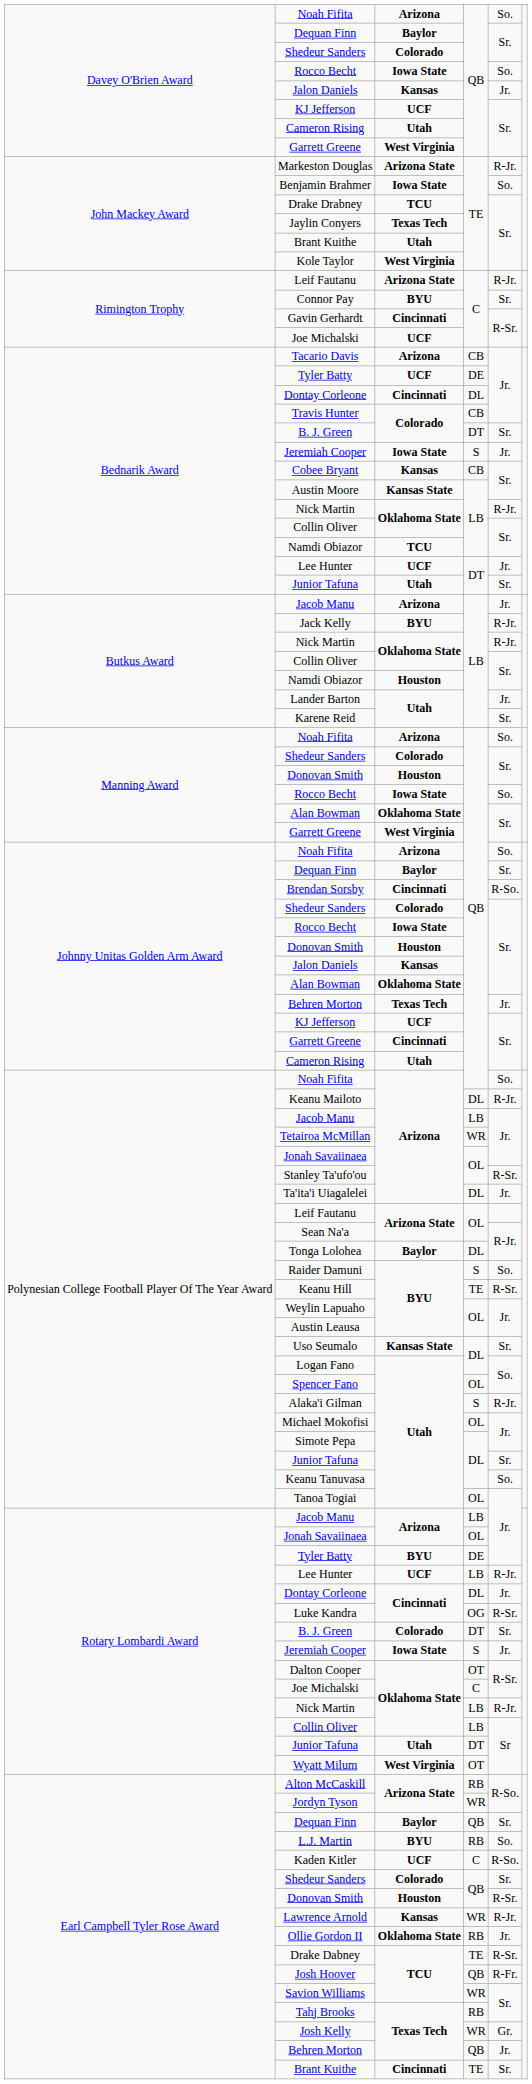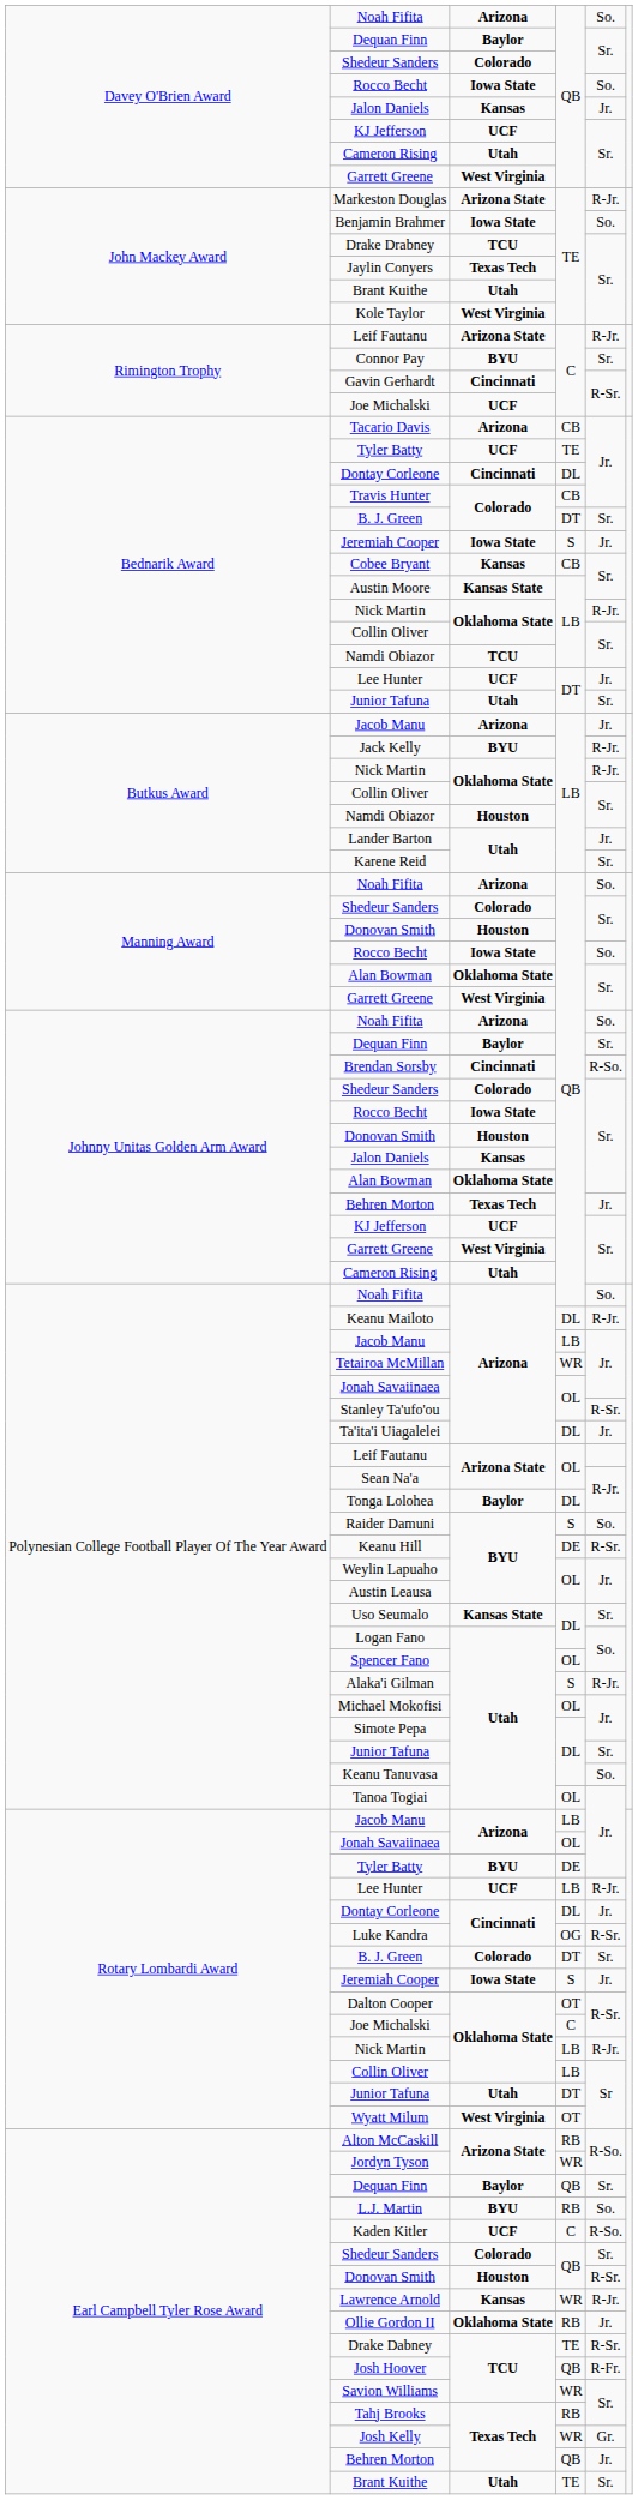 <table class="wikitable" style="text-align:center;">
 <tr>
 <td rowspan=8><a href='#'>Davey O'Brien Award</a></td>
 <td><a href='#'>Noah Fifita</a></td>
 <td><strong>Arizona</strong></td>
 <td rowspan=8>QB</td>
 <td>So.</td>
 <td rowspan=8></td>
 </tr>
 <tr>
 <td><a href='#'>Dequan Finn</a></td>
 <td><strong>Baylor</strong></td>
 <td rowspan=2>Sr.</td>
 </tr>
 <tr>
 <td><a href='#'>Shedeur Sanders</a></td>
 <td><strong>Colorado</strong></td>
 </tr>
 <tr>
 <td><a href='#'>Rocco Becht</a></td>
 <td><strong>Iowa State</strong></td>
 <td>So.</td>
 </tr>
 <tr>
 <td><a href='#'>Jalon Daniels</a></td>
 <td><strong>Kansas</strong></td>
 <td>Jr.</td>
 </tr>
 <tr>
 <td><a href='#'>KJ Jefferson</a></td>
 <td><strong>UCF</strong></td>
 <td rowspan=3>Sr.</td>
 </tr>
 <tr>
 <td><a href='#'>Cameron Rising</a></td>
 <td><strong>Utah</strong></td>
 </tr>
 <tr>
 <td><a href='#'>Garrett Greene</a></td>
 <td><strong>West Virginia</strong></td>
 </tr>
 <tr>
 <td rowspan=6><a href='#'>John Mackey Award</a></td>
 <td>Markeston Douglas</td>
 <td><strong>Arizona State</strong></td>
 <td rowspan=6>TE</td>
 <td>R-Jr.</td>
 <td rowspan=6></td>
 </tr>
 <tr>
 <td>Benjamin Brahmer</td>
 <td><strong>Iowa State</strong></td>
 <td>So.</td>
 </tr>
 <tr>
 <td>Drake Drabney</td>
 <td><strong>TCU</strong></td>
 <td rowspan=4>Sr.</td>
 </tr>
 <tr>
 <td>Jaylin Conyers</td>
 <td><strong>Texas Tech</strong></td>
 </tr>
 <tr>
 <td>Brant Kuithe</td>
 <td><strong>Utah</strong></td>
 </tr>
 <tr>
 <td>Kole Taylor</td>
 <td><strong>West Virginia</strong></td>
 </tr>
 <tr>
 <td rowspan=4><a href='#'>Rimington Trophy</a></td>
 <td>Leif Fautanu</td>
 <td><strong>Arizona State</strong></td>
 <td rowspan=4>C</td>
 <td>R-Jr.</td>
 <td rowspan=4></td>
 </tr>
 <tr>
 <td>Connor Pay</td>
 <td><strong>BYU</strong></td>
 <td>Sr.</td>
 </tr>
 <tr>
 <td>Gavin Gerhardt</td>
 <td><strong>Cincinnati</strong></td>
 <td rowspan=2>R-Sr.</td>
 </tr>
 <tr>
 <td>Joe Michalski</td>
 <td><strong>UCF</strong></td>
 </tr>
 <tr>
 <td rowspan=13><a href='#'>Bednarik Award</a></td>
 <td><a href='#'>Tacario Davis</a></td>
 <td><strong>Arizona</strong></td>
 <td>CB</td>
 <td rowspan=4>Jr.</td>
 <td rowspan=13><br></td>
 </tr>
 <tr>
 <td><a href='#'>Tyler Batty</a></td>
 <td><strong>UCF</strong></td>
-<td>DE</td>
+<td>TE</td>
 </tr>
 <tr>
 <td><a href='#'>Dontay Corleone</a></td>
 <td><strong>Cincinnati</strong></td>
 <td>DL</td>
 </tr>
 <tr>
 <td><a href='#'>Travis Hunter</a></td>
 <td rowspan=2><strong>Colorado</strong></td>
 <td>CB</td>
 </tr>
 <tr>
 <td><a href='#'>B. J. Green</a></td>
 <td>DT</td>
 <td>Sr.</td>
 </tr>
 <tr>
 <td><a href='#'>Jeremiah Cooper</a></td>
 <td><strong>Iowa State</strong></td>
 <td>S</td>
 <td>Jr.</td>
 </tr>
 <tr>
 <td><a href='#'>Cobee Bryant</a></td>
 <td><strong>Kansas</strong></td>
 <td>CB</td>
 <td rowspan=2>Sr.</td>
 </tr>
 <tr>
 <td>Austin Moore</td>
 <td><strong>Kansas State</strong></td>
 <td rowspan=4>LB</td>
 </tr>
 <tr>
 <td>Nick Martin</td>
 <td rowspan=2><strong>Oklahoma State</strong></td>
 <td>R-Jr.</td>
 </tr>
 <tr>
 <td>Collin Oliver</td>
 <td rowspan=2>Sr.</td>
 </tr>
 <tr>
 <td>Namdi Obiazor</td>
 <td><strong>TCU</strong></td>
 </tr>
 <tr>
 <td>Lee Hunter</td>
 <td><strong>UCF</strong></td>
 <td rowspan=2>DT</td>
 <td>Jr.</td>
 </tr>
 <tr>
 <td><a href='#'>Junior Tafuna</a></td>
 <td><strong>Utah</strong></td>
 <td>Sr.</td>
 </tr>
 <tr>
 <td rowspan=7><a href='#'>Butkus Award</a></td>
 <td><a href='#'>Jacob Manu</a></td>
 <td><strong>Arizona</strong></td>
 <td rowspan=7>LB</td>
 <td>Jr.</td>
 <td rowspan=7><br></td>
 </tr>
 <tr>
 <td>Jack Kelly</td>
 <td><strong>BYU</strong></td>
 <td>R-Jr.</td>
 </tr>
 <tr>
 <td>Nick Martin</td>
 <td rowspan=2><strong>Oklahoma State</strong></td>
 <td>R-Jr.</td>
 </tr>
 <tr>
 <td>Collin Oliver</td>
 <td rowspan=2>Sr.</td>
 </tr>
 <tr>
 <td>Namdi Obiazor</td>
 <td><strong>Houston</strong></td>
 </tr>
 <tr>
 <td>Lander Barton</td>
 <td rowspan=2><strong>Utah</strong></td>
 <td>Jr.</td>
 </tr>
 <tr>
 <td>Karene Reid</td>
 <td>Sr.</td>
 </tr>
 <tr>
 <td rowspan=6><a href='#'>Manning Award</a></td>
 <td><a href='#'>Noah Fifita</a></td>
 <td><strong>Arizona</strong></td>
 <td rowspan=19>QB</td>
 <td>So.</td>
 <td rowspan=6></td>
 </tr>
 <tr>
 <td><a href='#'>Shedeur Sanders</a></td>
 <td><strong>Colorado</strong></td>
 <td rowspan=2>Sr.</td>
 </tr>
 <tr>
 <td><a href='#'>Donovan Smith</a></td>
 <td><strong>Houston</strong></td>
 </tr>
 <tr>
 <td><a href='#'>Rocco Becht</a></td>
 <td><strong>Iowa State</strong></td>
 <td>So.</td>
 </tr>
 <tr>
 <td><a href='#'>Alan Bowman</a></td>
 <td><strong>Oklahoma State</strong></td>
 <td rowspan=2>Sr.</td>
 </tr>
 <tr>
 <td><a href='#'>Garrett Greene</a></td>
 <td><strong>West Virginia</strong></td>
 </tr>
 <tr>
 <td rowspan=12><a href='#'>Johnny Unitas Golden Arm Award</a></td>
 <td><a href='#'>Noah Fifita</a></td>
 <td><strong>Arizona</strong></td>
 <td>So.</td>
 <td rowspan=12></td>
 </tr>
 <tr>
 <td><a href='#'>Dequan Finn</a></td>
 <td><strong>Baylor</strong></td>
 <td>Sr.</td>
 </tr>
 <tr>
 <td><a href='#'>Brendan Sorsby</a></td>
 <td><strong>Cincinnati</strong></td>
 <td>R-So.</td>
 </tr>
 <tr>
 <td><a href='#'>Shedeur Sanders</a></td>
 <td><strong>Colorado</strong></td>
 <td rowspan=5>Sr.</td>
 </tr>
 <tr>
 <td><a href='#'>Rocco Becht</a></td>
 <td><strong>Iowa State</strong></td>
 </tr>
 <tr>
 <td><a href='#'>Donovan Smith</a></td>
 <td><strong>Houston</strong></td>
 </tr>
 <tr>
 <td><a href='#'>Jalon Daniels</a></td>
 <td><strong>Kansas</strong></td>
 </tr>
 <tr>
 <td><a href='#'>Alan Bowman</a></td>
 <td><strong>Oklahoma State</strong></td>
 </tr>
 <tr>
 <td><a href='#'>Behren Morton</a></td>
 <td><strong>Texas Tech</strong></td>
 <td>Jr.</td>
 </tr>
 <tr>
 <td><a href='#'>KJ Jefferson</a></td>
 <td><strong>UCF</strong></td>
 <td rowspan=3>Sr.</td>
 </tr>
 <tr>
 <td><a href='#'>Garrett Greene</a></td>
-<td><strong>Cincinnati</strong></td>
+<td><strong>West Virginia</strong></td>
 </tr>
 <tr>
 <td><a href='#'>Cameron Rising</a></td>
 <td><strong>Utah</strong></td>
 </tr>
 <tr>
 <td rowspan=23>Polynesian College Football Player Of The Year Award</td>
 <td><a href='#'>Noah Fifita</a></td>
 <td rowspan=7><strong>Arizona</strong></td>
 <td>So.</td>
 <td rowspan=23></td>
 </tr>
 <tr>
 <td>Keanu Mailoto</td>
 <td>DL</td>
 <td>R-Jr.</td>
 </tr>
 <tr>
 <td><a href='#'>Jacob Manu</a></td>
 <td>LB</td>
 <td rowspan=3>Jr.</td>
 </tr>
 <tr>
 <td><a href='#'>Tetairoa McMillan</a></td>
 <td>WR</td>
 </tr>
 <tr>
 <td><a href='#'>Jonah Savaiinaea</a></td>
 <td rowspan=2>OL</td>
 </tr>
 <tr>
 <td>Stanley Ta'ufo'ou</td>
 <td>R-Sr.</td>
 </tr>
 <tr>
 <td>Ta'ita'i Uiagalelei</td>
 <td>DL</td>
 <td>Jr.</td>
 </tr>
 <tr>
 <td>Leif Fautanu</td>
 <td rowspan=2><strong>Arizona State</strong></td>
 <td rowspan=2>OL</td>
 </tr>
 <tr>
 <td>Sean Na'a</td>
 <td rowspan=2>R-Jr.</td>
 </tr>
 <tr>
 <td>Tonga Lolohea</td>
 <td><strong>Baylor</strong></td>
 <td>DL</td>
 </tr>
 <tr>
 <td>Raider Damuni</td>
 <td rowspan=4><strong>BYU</strong></td>
 <td>S</td>
 <td>So.</td>
 </tr>
 <tr>
 <td>Keanu Hill</td>
-<td>TE</td>
+<td>DE</td>
 <td>R-Sr.</td>
 </tr>
 <tr>
 <td>Weylin Lapuaho</td>
 <td rowspan=2>OL</td>
 <td rowspan=2>Jr.</td>
 </tr>
 <tr>
 <td>Austin Leausa</td>
 </tr>
 <tr>
 <td>Uso Seumalo</td>
 <td><strong>Kansas State</strong></td>
 <td rowspan=2>DL</td>
 <td>Sr.</td>
 </tr>
 <tr>
 <td>Logan Fano</td>
 <td rowspan=8><strong>Utah</strong></td>
 <td rowspan=2>So.</td>
 </tr>
 <tr>
 <td><a href='#'>Spencer Fano</a></td>
 <td>OL</td>
 </tr>
 <tr>
 <td>Alaka'i Gilman</td>
 <td>S</td>
 <td>R-Jr.</td>
 </tr>
 <tr>
 <td>Michael Mokofisi</td>
 <td>OL</td>
 <td rowspan=2>Jr.</td>
 </tr>
 <tr>
 <td>Simote Pepa</td>
 <td rowspan=3>DL</td>
 </tr>
 <tr>
 <td><a href='#'>Junior Tafuna</a></td>
 <td>Sr.</td>
 </tr>
 <tr>
 <td>Keanu Tanuvasa</td>
 <td>So.</td>
 </tr>
 <tr>
 <td>Tanoa Togiai</td>
 <td>OL</td>
 <td rowspan=4>Jr.</td>
 </tr>
 <tr>
 <td rowspan=14><a href='#'>Rotary Lombardi Award</a></td>
 <td><a href='#'>Jacob Manu</a></td>
 <td rowspan=2><strong>Arizona</strong></td>
 <td>LB</td>
 <td rowspan=14></td>
 </tr>
 <tr>
 <td><a href='#'>Jonah Savaiinaea</a></td>
 <td>OL</td>
 </tr>
 <tr>
 <td><a href='#'>Tyler Batty</a></td>
 <td><strong>BYU</strong></td>
 <td>DE</td>
 </tr>
 <tr>
 <td>Lee Hunter</td>
 <td><strong>UCF</strong></td>
 <td>LB</td>
 <td>R-Jr.</td>
 </tr>
 <tr>
 <td><a href='#'>Dontay Corleone</a></td>
 <td rowspan=2><strong>Cincinnati</strong></td>
 <td>DL</td>
 <td>Jr.</td>
 </tr>
 <tr>
 <td>Luke Kandra</td>
 <td>OG</td>
 <td>R-Sr.</td>
 </tr>
 <tr>
 <td><a href='#'>B. J. Green</a></td>
 <td><strong>Colorado</strong></td>
 <td>DT</td>
 <td>Sr.</td>
 </tr>
 <tr>
 <td><a href='#'>Jeremiah Cooper</a></td>
 <td><strong>Iowa State</strong></td>
 <td>S</td>
 <td>Jr.</td>
 </tr>
 <tr>
 <td>Dalton Cooper</td>
 <td rowspan=4><strong>Oklahoma State</strong></td>
 <td>OT</td>
 <td rowspan=2>R-Sr.</td>
 </tr>
 <tr>
 <td>Joe Michalski</td>
 <td>C</td>
 </tr>
 <tr>
 <td>Nick Martin</td>
 <td>LB</td>
 <td>R-Jr.</td>
 </tr>
 <tr>
 <td><a href='#'>Collin Oliver</a></td>
 <td>LB</td>
 <td rowspan=3>Sr</td>
 </tr>
 <tr>
 <td><a href='#'>Junior Tafuna</a></td>
 <td><strong>Utah</strong></td>
 <td>DT</td>
 </tr>
 <tr>
 <td><a href='#'>Wyatt Milum</a></td>
 <td><strong>West Virginia</strong></td>
 <td>OT</td>
 </tr>
 <tr>
 <td rowspan=16><a href='#'>Earl Campbell Tyler Rose Award</a></td>
 <td><a href='#'>Alton McCaskill</a></td>
 <td rowspan=2><strong>Arizona State</strong></td>
 <td>RB</td>
 <td rowspan=2>R-So.</td>
 <td rowspan=16></td>
 </tr>
 <tr>
 <td><a href='#'>Jordyn Tyson</a></td>
 <td>WR</td>
 </tr>
 <tr>
 <td><a href='#'>Dequan Finn</a></td>
 <td><strong>Baylor</strong></td>
 <td>QB</td>
 <td>Sr.</td>
 </tr>
 <tr>
 <td><a href='#'>L.J. Martin</a></td>
 <td><strong>BYU</strong></td>
 <td>RB</td>
 <td>So.</td>
 </tr>
 <tr>
 <td>Kaden Kitler</td>
 <td><strong>UCF</strong></td>
 <td>C</td>
 <td>R-So.</td>
 </tr>
 <tr>
 <td><a href='#'>Shedeur Sanders</a></td>
 <td><strong>Colorado</strong></td>
 <td rowspan=2>QB</td>
 <td>Sr.</td>
 </tr>
 <tr>
 <td><a href='#'>Donovan Smith</a></td>
 <td><strong>Houston</strong></td>
 <td>R-Sr.</td>
 </tr>
 <tr>
 <td><a href='#'>Lawrence Arnold</a></td>
 <td><strong>Kansas</strong></td>
 <td>WR</td>
 <td>R-Jr.</td>
 </tr>
 <tr>
 <td><a href='#'>Ollie Gordon II</a></td>
 <td><strong>Oklahoma State</strong></td>
 <td>RB</td>
 <td>Jr.</td>
 </tr>
 <tr>
 <td>Drake Dabney</td>
 <td rowspan=3><strong>TCU</strong></td>
 <td>TE</td>
 <td>R-Sr.</td>
 </tr>
 <tr>
 <td><a href='#'>Josh Hoover</a></td>
 <td>QB</td>
 <td>R-Fr.</td>
 </tr>
 <tr>
 <td><a href='#'>Savion Williams</a></td>
 <td>WR</td>
 <td rowspan=2>Sr.</td>
 </tr>
 <tr>
 <td><a href='#'>Tahj Brooks</a></td>
 <td rowspan=3><strong>Texas Tech</strong></td>
 <td>RB</td>
 </tr>
 <tr>
 <td><a href='#'>Josh Kelly</a></td>
 <td>WR</td>
 <td>Gr.</td>
 </tr>
 <tr>
 <td><a href='#'>Behren Morton</a></td>
 <td>QB</td>
 <td>Jr.</td>
 </tr>
 <tr>
 <td><a href='#'>Brant Kuithe</a></td>
-<td><strong>Cincinnati</strong></td>
+<td><strong>Utah</strong></td>
 <td>TE</td>
 <td>Sr.</td>
 </tr>
 </table>
